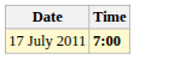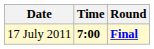 <table class="wikitable">
 <tr>
 <th>Date</th>
 <th>Time</th>
+<th>Round</th>
 </tr>
 <tr style=background:lemonchiffon>
 <td>17 July 2011</td>
 <td><strong>7:00</strong></td>
+<td><strong><a href='#'>Final</a></strong></td>
 </tr>
 </table>
